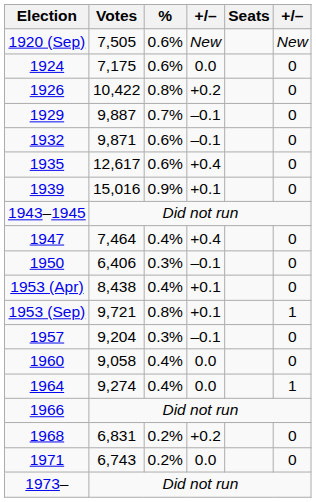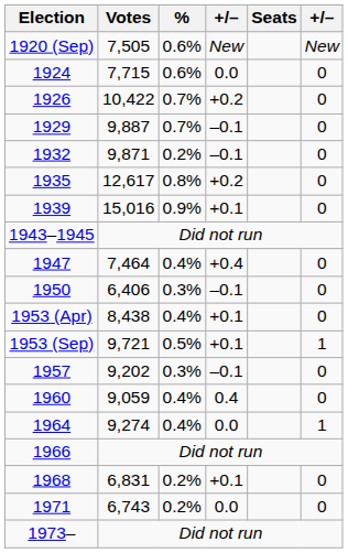 <table class=wikitable style=text-align:center>
 <tr>
 <th>Election</th>
 <th>Votes</th>
 <th>%</th>
 <th>+/–</th>
 <th>Seats</th>
 <th>+/–</th>
 </tr>
 <tr>
 <td><a href='#'>1920 (Sep)</a></td>
 <td>7,505</td>
 <td>0.6%</td>
 <td><em>New</em></td>
 <td></td>
 <td><em>New</em></td>
 </tr>
 <tr>
 <td><a href='#'>1924</a></td>
-<td>7,175</td>
+<td>7,715</td>
 <td>0.6%</td>
 <td>0.0</td>
 <td></td>
 <td> 0</td>
 </tr>
 <tr>
 <td><a href='#'>1926</a></td>
 <td>10,422</td>
-<td>0.8%</td>
+<td>0.7%</td>
 <td>+0.2</td>
 <td></td>
 <td> 0</td>
 </tr>
 <tr>
 <td><a href='#'>1929</a></td>
 <td>9,887</td>
 <td>0.7%</td>
 <td>–0.1</td>
 <td></td>
 <td> 0</td>
 </tr>
 <tr>
 <td><a href='#'>1932</a></td>
 <td>9,871</td>
-<td>0.6%</td>
+<td>0.2%</td>
 <td>–0.1</td>
 <td></td>
 <td> 0</td>
 </tr>
 <tr>
 <td><a href='#'>1935</a></td>
 <td>12,617</td>
-<td>0.6%</td>
-<td>+0.4</td>
+<td>0.8%</td>
+<td>+0.2</td>
 <td></td>
 <td> 0</td>
 </tr>
 <tr>
 <td><a href='#'>1939</a></td>
 <td>15,016</td>
 <td>0.9%</td>
 <td>+0.1</td>
 <td></td>
 <td> 0</td>
 </tr>
 <tr>
 <td><a href='#'>1943</a>–<a href='#'>1945</a></td>
 <td colspan=6><em>Did not run</em></td>
 </tr>
 <tr>
 <td><a href='#'>1947</a></td>
 <td>7,464</td>
 <td>0.4%</td>
 <td>+0.4</td>
 <td></td>
 <td> 0</td>
 </tr>
 <tr>
 <td><a href='#'>1950</a></td>
 <td>6,406</td>
 <td>0.3%</td>
 <td>–0.1</td>
 <td></td>
 <td> 0</td>
 </tr>
 <tr>
 <td><a href='#'>1953 (Apr)</a></td>
 <td>8,438</td>
 <td>0.4%</td>
 <td>+0.1</td>
 <td></td>
 <td> 0</td>
 </tr>
 <tr>
 <td><a href='#'>1953 (Sep)</a></td>
 <td>9,721</td>
-<td>0.8%</td>
+<td>0.5%</td>
 <td>+0.1</td>
 <td></td>
 <td> 1</td>
 </tr>
 <tr>
 <td><a href='#'>1957</a></td>
-<td>9,204</td>
+<td>9,202</td>
 <td>0.3%</td>
 <td>–0.1</td>
 <td></td>
 <td> 0</td>
 </tr>
 <tr>
 <td><a href='#'>1960</a></td>
-<td>9,058</td>
+<td>9,059</td>
 <td>0.4%</td>
-<td>0.0</td>
+<td>0.4</td>
 <td></td>
 <td> 0</td>
 </tr>
 <tr>
 <td><a href='#'>1964</a></td>
 <td>9,274</td>
 <td>0.4%</td>
 <td>0.0</td>
 <td></td>
 <td> 1</td>
 </tr>
 <tr>
 <td><a href='#'>1966</a></td>
 <td colspan=6><em>Did not run</em></td>
 </tr>
 <tr>
 <td><a href='#'>1968</a></td>
 <td>6,831</td>
 <td>0.2%</td>
-<td>+0.2</td>
+<td>+0.1</td>
 <td></td>
 <td> 0</td>
 </tr>
 <tr>
 <td><a href='#'>1971</a></td>
 <td>6,743</td>
 <td>0.2%</td>
 <td>0.0</td>
 <td></td>
 <td> 0</td>
 </tr>
 <tr>
 <td><a href='#'>1973</a>–</td>
 <td colspan=6><em>Did not run</em></td>
 </tr>
 </table>
